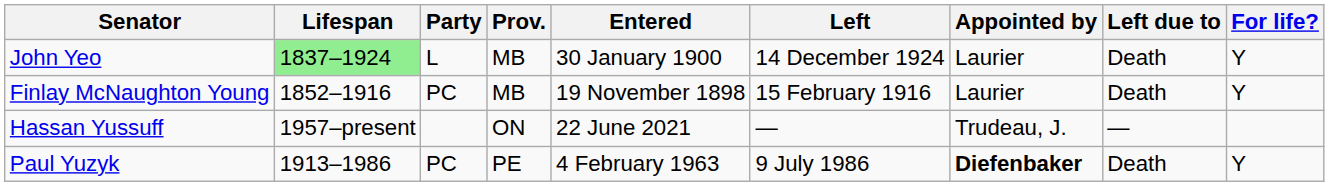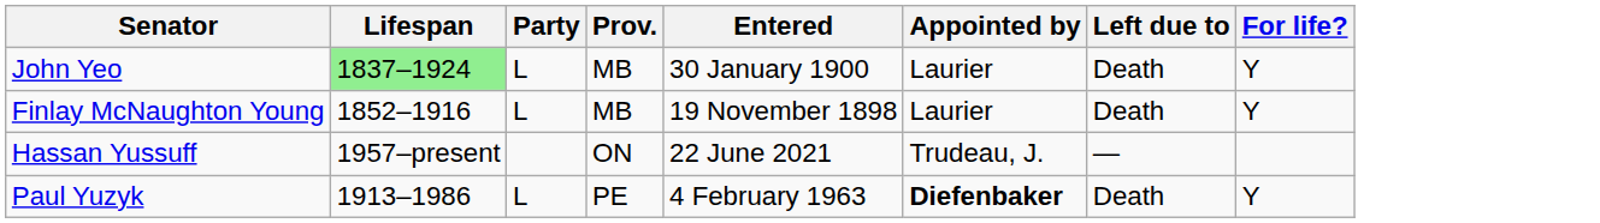 <table class="wikitable sortable">
 <tr>
 <th>Senator</th>
 <th>Lifespan</th>
 <th>Party</th>
 <th>Prov.</th>
 <th>Entered</th>
-<th>Left</th>
 <th>Appointed by</th>
 <th>Left due to</th>
 <th><a href='#'>For life?</a></th>
 </tr>
 <tr>
 <td><a href='#'>John Yeo</a></td>
 <td style="background: lightgreen;">1837–1924</td>
 <td>L</td>
 <td>MB</td>
 <td>30 January 1900</td>
-<td>14 December 1924</td>
 <td>Laurier</td>
 <td>Death</td>
 <td>Y</td>
 </tr>
 <tr>
 <td><a href='#'>Finlay McNaughton Young</a></td>
 <td>1852–1916</td>
-<td>PC</td>
+<td>L</td>
 <td>MB</td>
 <td>19 November 1898</td>
-<td>15 February 1916</td>
 <td>Laurier</td>
 <td>Death</td>
 <td>Y</td>
 </tr>
 <tr>
 <td><a href='#'>Hassan Yussuff</a></td>
 <td>1957–present</td>
 <td></td>
 <td>ON</td>
 <td>22 June 2021</td>
-<td>—</td>
 <td>Trudeau, J.</td>
 <td>—</td>
 <td></td>
 </tr>
 <tr>
 <td><a href='#'>Paul Yuzyk</a></td>
 <td>1913–1986</td>
-<td>PC</td>
+<td>L</td>
 <td>PE</td>
 <td>4 February 1963</td>
-<td>9 July 1986</td>
 <td><strong>Diefenbaker</strong></td>
 <td>Death</td>
 <td>Y</td>
 </tr>
 </table>
